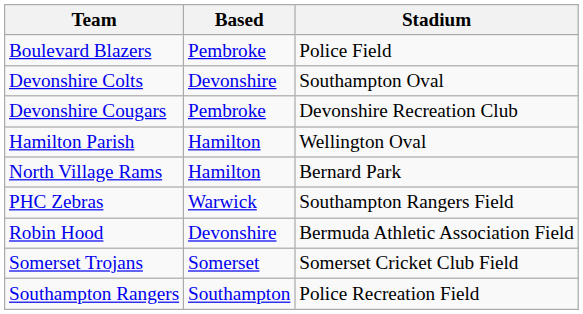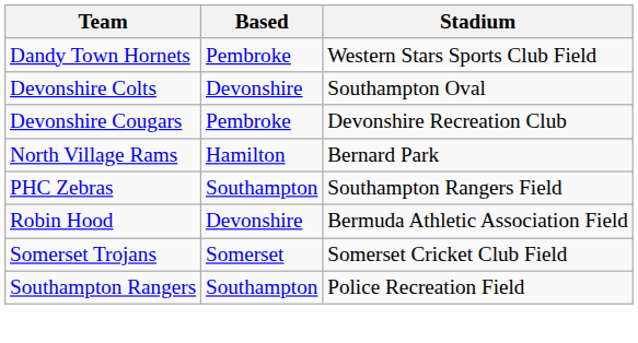 <table class="wikitable">
 <tr>
 <th>Team</th>
 <th>Based</th>
 <th>Stadium</th>
 </tr>
 <tr>
-<td><a href='#'>Boulevard Blazers</a></td>
+<td><a href='#'>Dandy Town Hornets</a></td>
 <td><a href='#'>Pembroke</a></td>
-<td>Police Field</td>
+<td>Western Stars Sports Club Field</td>
 </tr>
 <tr>
 <td><a href='#'>Devonshire Colts</a></td>
 <td><a href='#'>Devonshire</a></td>
 <td>Southampton Oval</td>
 </tr>
 <tr>
 <td><a href='#'>Devonshire Cougars</a></td>
 <td><a href='#'>Pembroke</a></td>
 <td>Devonshire Recreation Club</td>
 </tr>
 <tr>
-<td><a href='#'>Hamilton Parish</a></td>
-<td><a href='#'>Hamilton</a></td>
-<td>Wellington Oval</td>
-</tr>
-<tr>
 <td><a href='#'>North Village Rams</a></td>
 <td><a href='#'>Hamilton</a></td>
 <td>Bernard Park</td>
 </tr>
 <tr>
 <td><a href='#'>PHC Zebras</a></td>
-<td><a href='#'>Warwick</a></td>
+<td><a href='#'>Southampton</a></td>
 <td>Southampton Rangers Field</td>
 </tr>
 <tr>
 <td><a href='#'>Robin Hood</a></td>
 <td><a href='#'>Devonshire</a></td>
 <td>Bermuda Athletic Association Field</td>
 </tr>
 <tr>
 <td><a href='#'>Somerset Trojans</a></td>
 <td><a href='#'>Somerset</a></td>
 <td>Somerset Cricket Club Field</td>
 </tr>
 <tr>
 <td><a href='#'>Southampton Rangers</a></td>
 <td><a href='#'>Southampton</a></td>
 <td>Police Recreation Field</td>
 </tr>
 </table>
